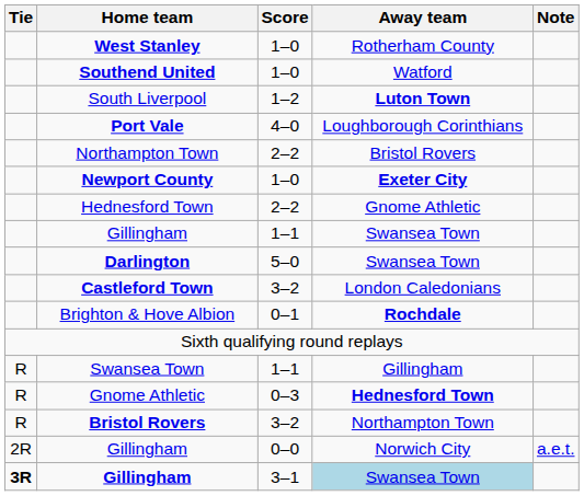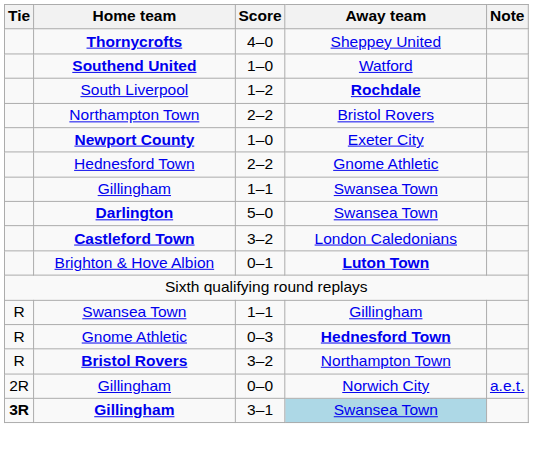 <table class="wikitable" style="text-align:center;">
 <tr>
 <th width=20>Tie</th>
 <th width=200>Home team</th>
 <th width=20>Score</th>
 <th width=200>Away team</th>
 <th width=25>Note</th>
 </tr>
 <tr>
 <td></td>
-<td><strong><a href='#'>West Stanley</a></strong></td>
-<td>1–0</td>
-<td><a href='#'>Rotherham County</a></td>
+<td><strong><a href='#'>Thornycrofts</a></strong></td>
+<td>4–0</td>
+<td><a href='#'>Sheppey United</a></td>
 <td></td>
 </tr>
 <tr>
 <td></td>
 <td><strong><a href='#'>Southend United</a></strong></td>
 <td>1–0</td>
 <td><a href='#'>Watford</a></td>
 <td></td>
 </tr>
 <tr>
 <td></td>
 <td><a href='#'>South Liverpool</a></td>
 <td>1–2</td>
-<td><strong><a href='#'>Luton Town</a></strong></td>
-<td></td>
-</tr>
-<tr>
-<td></td>
-<td><strong><a href='#'>Port Vale</a></strong></td>
-<td>4–0</td>
-<td><a href='#'>Loughborough Corinthians</a></td>
+<td><strong><a href='#'>Rochdale</a></strong></td>
 <td></td>
 </tr>
 <tr>
 <td></td>
 <td><a href='#'>Northampton Town</a></td>
 <td>2–2</td>
 <td><a href='#'>Bristol Rovers</a></td>
 <td></td>
 </tr>
 <tr>
 <td></td>
 <td><strong><a href='#'>Newport County</a></strong></td>
 <td>1–0</td>
-<td><strong><a href='#'>Exeter City</a></strong></td>
+<td><a href='#'>Exeter City</a></td>
 <td></td>
 </tr>
 <tr>
 <td></td>
 <td><a href='#'>Hednesford Town</a></td>
 <td>2–2</td>
 <td><a href='#'>Gnome Athletic</a></td>
 <td></td>
 </tr>
 <tr>
 <td></td>
 <td><a href='#'>Gillingham</a></td>
 <td>1–1</td>
 <td><a href='#'>Swansea Town</a></td>
 <td></td>
 </tr>
 <tr>
 <td></td>
 <td><strong><a href='#'>Darlington</a></strong></td>
 <td>5–0</td>
 <td><a href='#'>Swansea Town</a></td>
 <td></td>
 </tr>
 <tr>
 <td></td>
 <td><strong><a href='#'>Castleford Town</a></strong></td>
 <td>3–2</td>
 <td><a href='#'>London Caledonians</a></td>
 <td></td>
 </tr>
 <tr>
 <td></td>
 <td><a href='#'>Brighton & Hove Albion</a></td>
 <td>0–1</td>
-<td><strong><a href='#'>Rochdale</a></strong></td>
+<td><strong><a href='#'>Luton Town</a></strong></td>
 <td></td>
 </tr>
 <tr>
 <td colspan="5">Sixth qualifying round replays</td>
 </tr>
 <tr>
 <td>R</td>
 <td><a href='#'>Swansea Town</a></td>
 <td>1–1</td>
 <td><a href='#'>Gillingham</a></td>
 <td></td>
 </tr>
 <tr>
 <td>R</td>
 <td><a href='#'>Gnome Athletic</a></td>
 <td>0–3</td>
 <td><strong><a href='#'>Hednesford Town</a></strong></td>
 <td></td>
 </tr>
 <tr>
 <td>R</td>
 <td><strong><a href='#'>Bristol Rovers</a></strong></td>
 <td>3–2</td>
 <td><a href='#'>Northampton Town</a></td>
 <td></td>
 </tr>
 <tr>
 <td>2R</td>
 <td><a href='#'>Gillingham</a></td>
 <td>0–0</td>
 <td><a href='#'>Norwich City</a></td>
 <td><a href='#'>a.e.t.</a></td>
 </tr>
 <tr>
 <td><strong>3R</strong></td>
 <td><strong><a href='#'>Gillingham</a></strong></td>
 <td>3–1</td>
 <td style="background: lightblue;"><a href='#'>Swansea Town</a></td>
 <td></td>
 </tr>
 </table>
